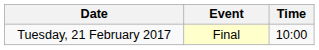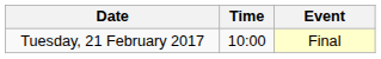 <table class = "wikitable" style="text-align:center;">
 <tr>
 <th width=220>Date</th>
+<th width=50>Time</th>
 <th width=100>Event</th>
-<th width=50>Time</th>
 </tr>
 <tr>
 <td>Tuesday, 21 February 2017</td>
+<td>10:00</td>
 <td bgcolor=ffffcc>Final</td>
-<td>10:00</td>
 </tr>
 </table>
